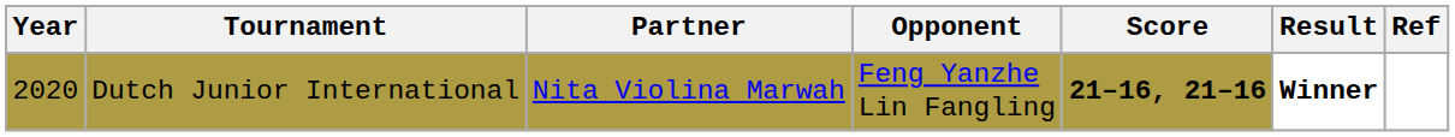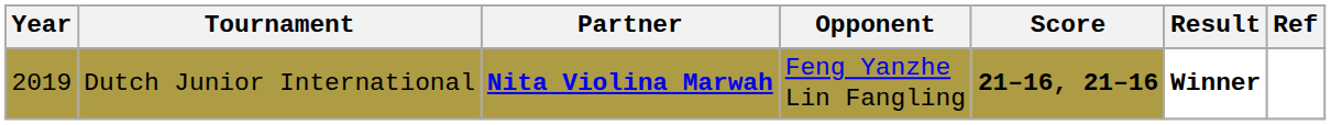 <table class="sortable wikitable" style="font-size: 90%">
 <tr>
 <th>Year</th>
 <th>Tournament</th>
 <th>Partner</th>
 <th>Opponent</th>
 <th>Score</th>
 <th>Result</th>
 <th>Ref</th>
 </tr>
 <tr style="background:#AE9C45">
-<td align="center">2020</td>
+<td align="center">2019</td>
 <td align="left">Dutch Junior International</td>
-<td align="left"> <a href='#'>Nita Violina Marwah</a></td>
+<td align="left"><strong> <a href='#'>Nita Violina Marwah</a></strong></td>
 <td align="left"> <a href='#'>Feng Yanzhe</a><br> Lin Fangling</td>
 <td align="left"><strong>21–16, 21–16</strong></td>
 <td style="text-align:left; background:white"> <strong>Winner</strong></td>
 <td style="text-align:center; background:white"></td>
 </tr>
 </table>
